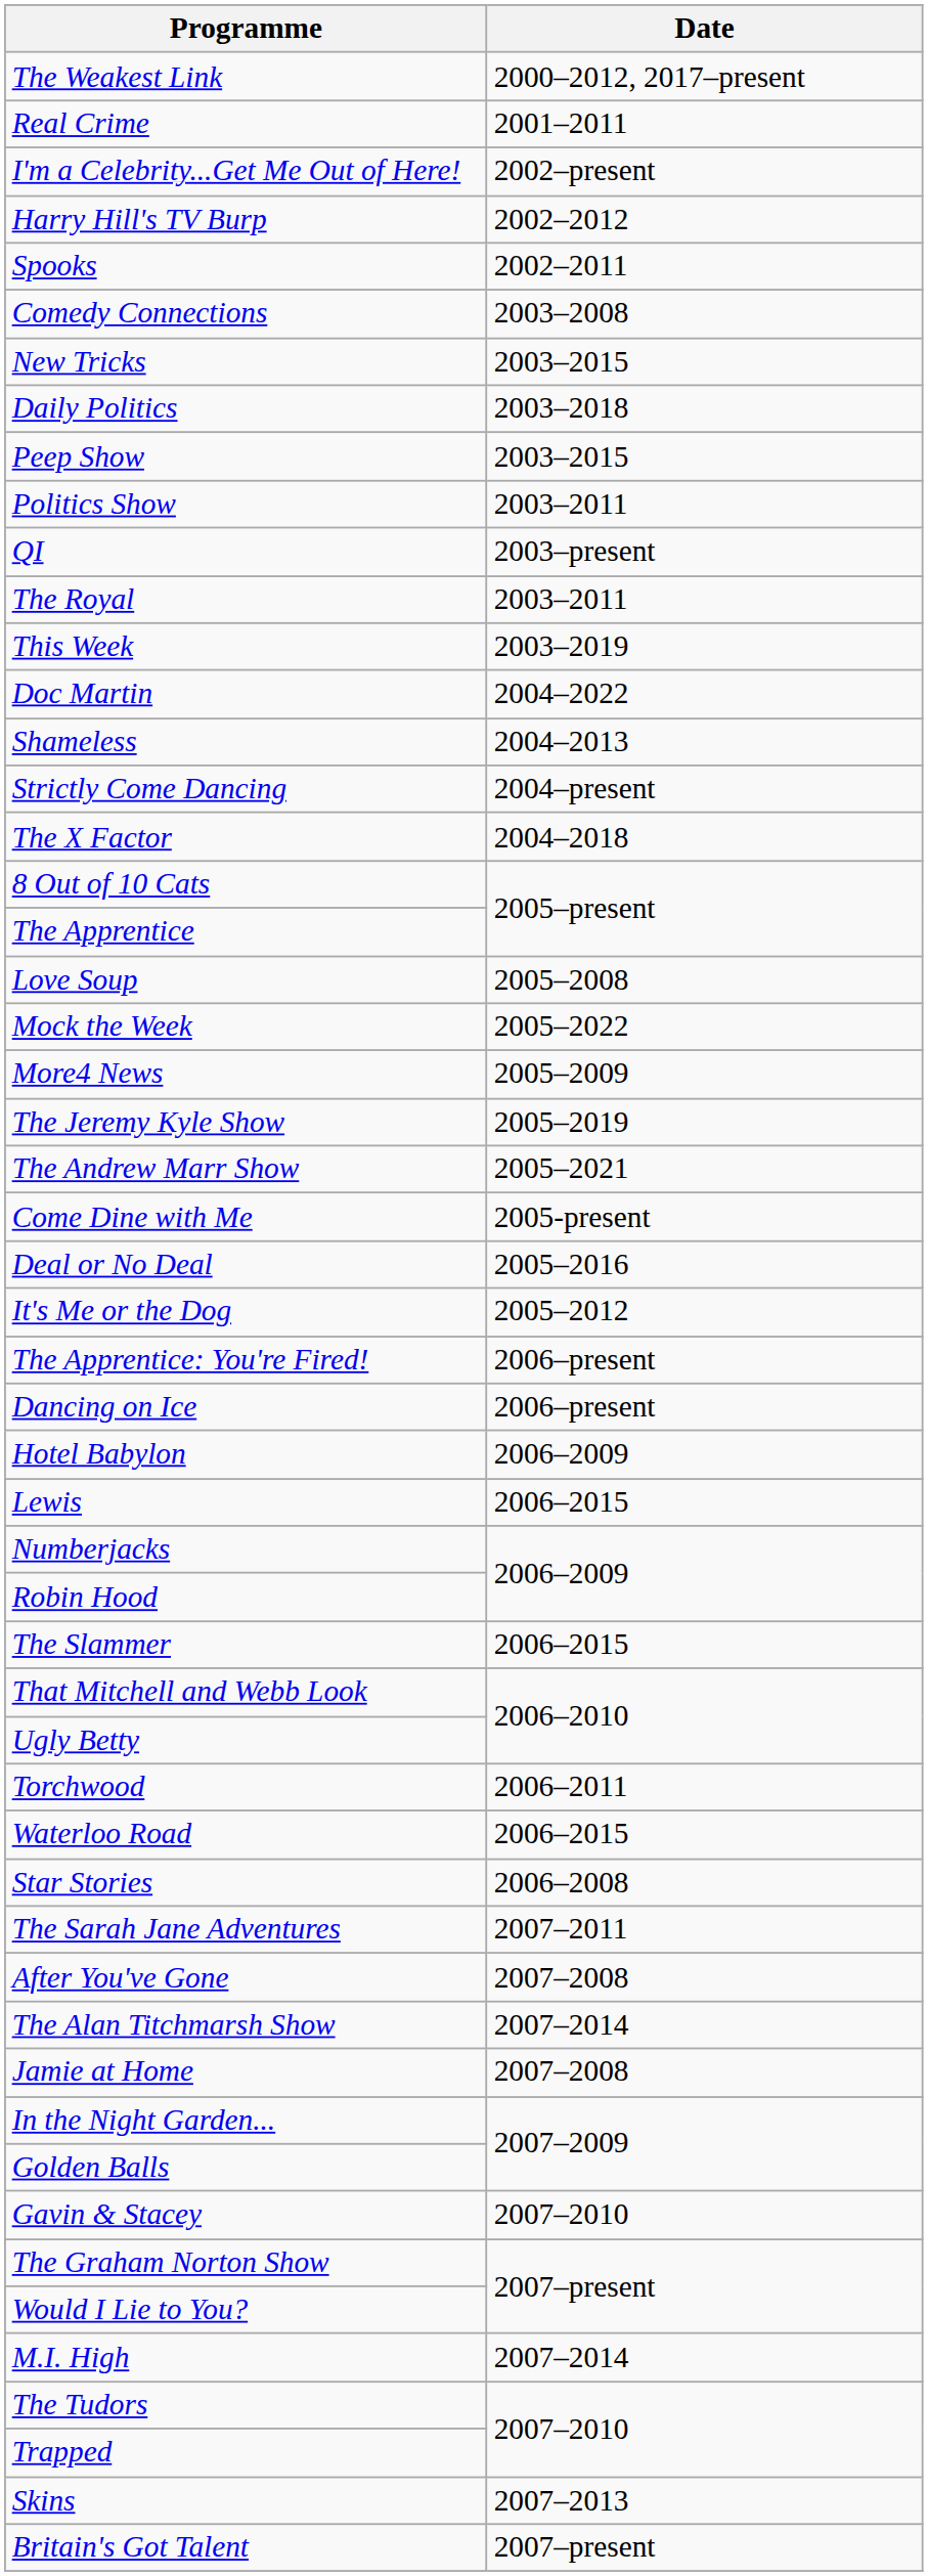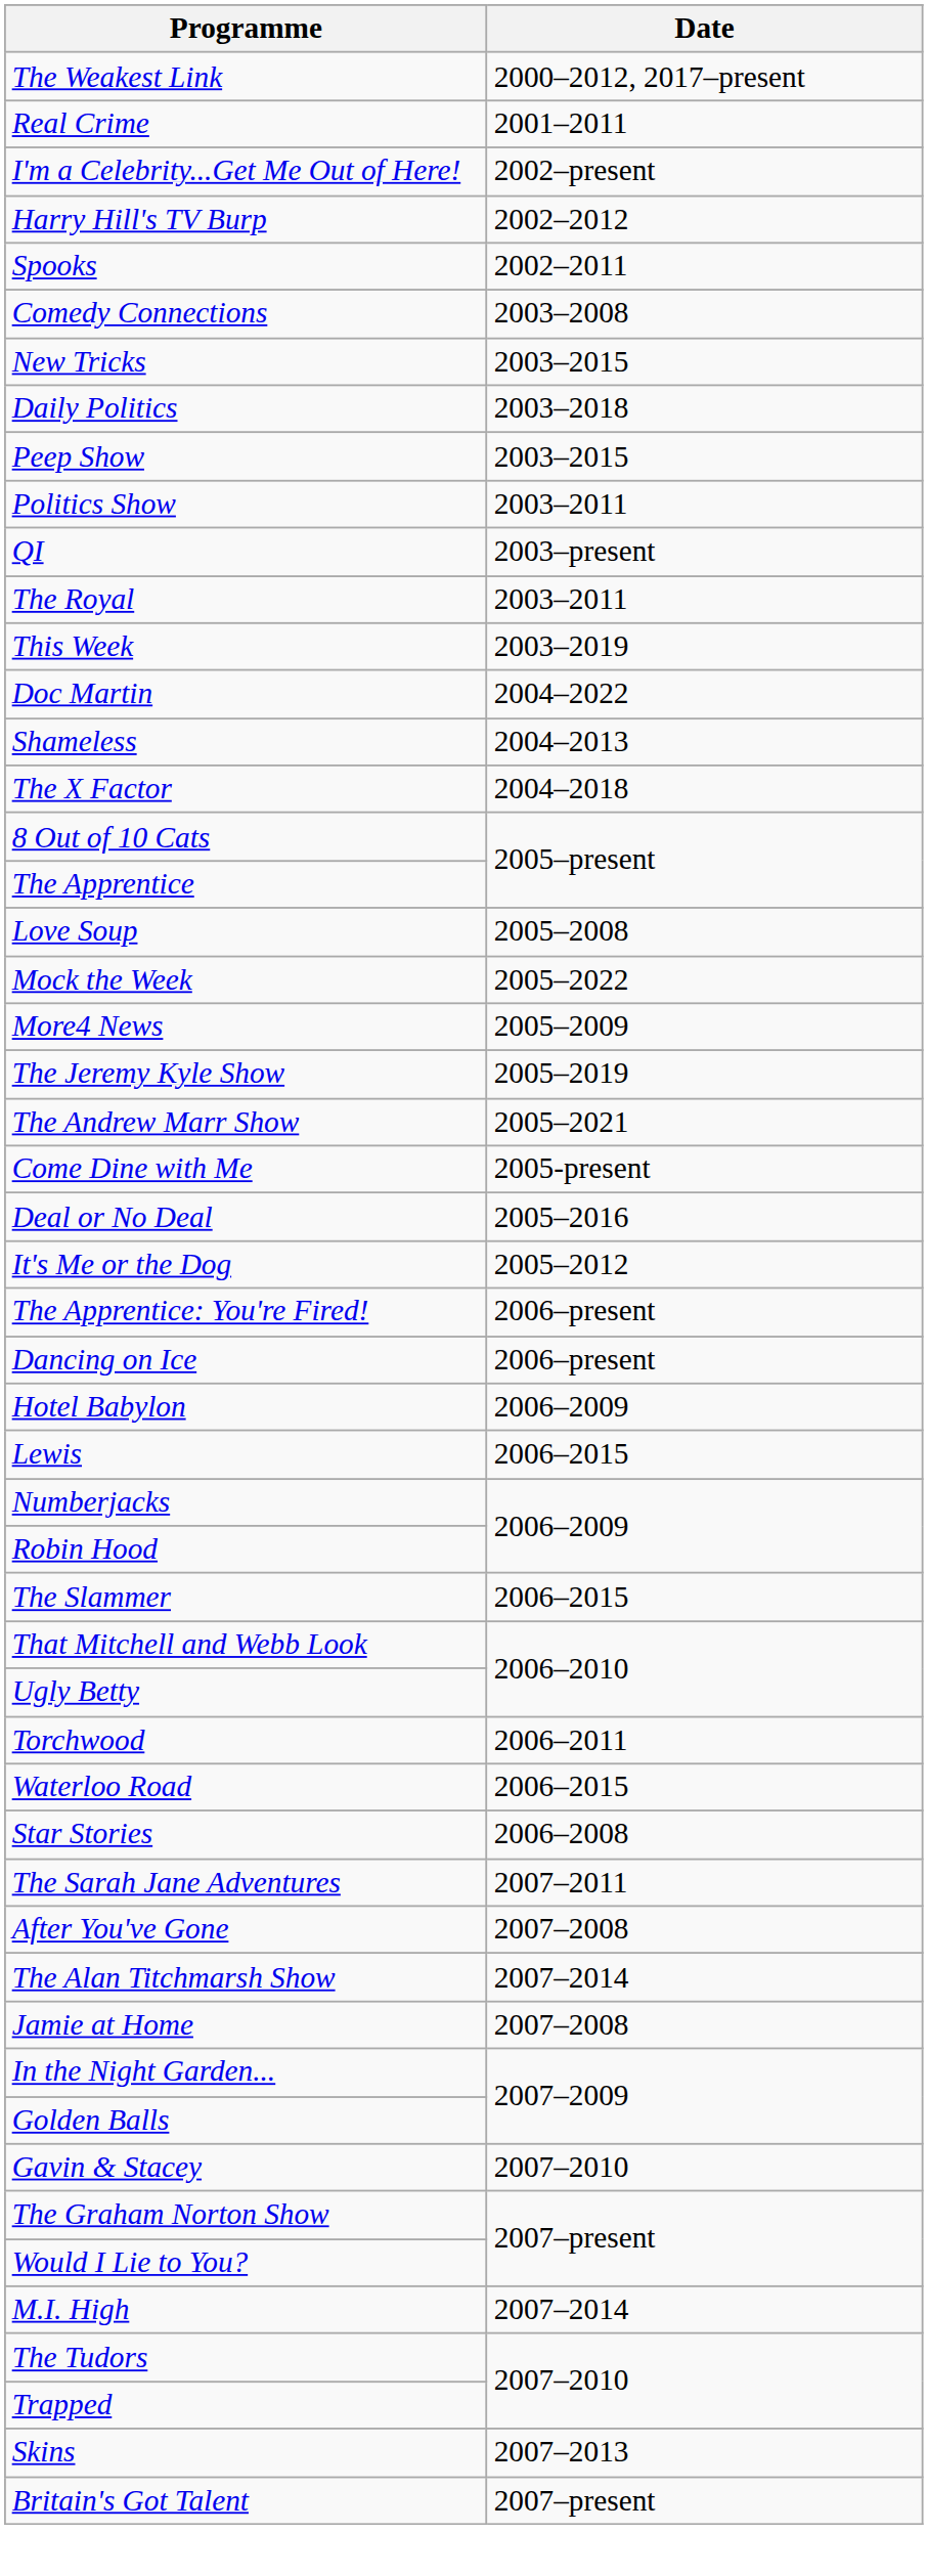 <table class="wikitable">
 <tr>
 <th width=250>Programme</th>
 <th width=225>Date</th>
 </tr>
 <tr>
 <td><em><a href='#'>The Weakest Link</a></em></td>
 <td>2000–2012, 2017–present</td>
 </tr>
 <tr>
 <td><em><a href='#'>Real Crime</a></em></td>
 <td>2001–2011</td>
 </tr>
 <tr>
 <td><em><a href='#'>I'm a Celebrity...Get Me Out of Here!</a></em></td>
 <td>2002–present</td>
 </tr>
 <tr>
 <td><em><a href='#'>Harry Hill's TV Burp</a></em></td>
 <td>2002–2012</td>
 </tr>
 <tr>
 <td><em><a href='#'>Spooks</a></em></td>
 <td>2002–2011</td>
 </tr>
 <tr>
 <td><em><a href='#'>Comedy Connections</a></em></td>
 <td>2003–2008</td>
 </tr>
 <tr>
 <td><em><a href='#'>New Tricks</a></em></td>
 <td>2003–2015</td>
 </tr>
 <tr>
 <td><em><a href='#'>Daily Politics</a></em></td>
 <td>2003–2018</td>
 </tr>
 <tr>
 <td><em><a href='#'>Peep Show</a></em></td>
 <td>2003–2015</td>
 </tr>
 <tr>
 <td><em><a href='#'>Politics Show</a></em></td>
 <td>2003–2011</td>
 </tr>
 <tr>
 <td><em><a href='#'>QI</a></em></td>
 <td>2003–present</td>
 </tr>
 <tr>
 <td><em><a href='#'>The Royal</a></em></td>
 <td>2003–2011</td>
 </tr>
 <tr>
 <td><em><a href='#'>This Week</a></em></td>
 <td>2003–2019</td>
 </tr>
 <tr>
 <td><em><a href='#'>Doc Martin</a></em></td>
 <td>2004–2022</td>
 </tr>
 <tr>
 <td><em><a href='#'>Shameless</a></em></td>
 <td>2004–2013</td>
-</tr>
-<tr>
-<td><em><a href='#'>Strictly Come Dancing</a></em></td>
-<td>2004–present</td>
 </tr>
 <tr>
 <td><em><a href='#'>The X Factor</a></em></td>
 <td>2004–2018</td>
 </tr>
 <tr>
 <td><em><a href='#'>8 Out of 10 Cats</a></em></td>
 <td rowspan="2">2005–present</td>
 </tr>
 <tr>
 <td><em><a href='#'>The Apprentice</a></em></td>
 </tr>
 <tr>
 <td><em><a href='#'>Love Soup</a></em></td>
 <td>2005–2008</td>
 </tr>
 <tr>
 <td><em><a href='#'>Mock the Week</a></em></td>
 <td>2005–2022</td>
 </tr>
 <tr>
 <td><em><a href='#'>More4 News</a></em></td>
 <td>2005–2009</td>
 </tr>
 <tr>
 <td><em><a href='#'>The Jeremy Kyle Show</a></em></td>
 <td>2005–2019</td>
 </tr>
 <tr>
 <td><em><a href='#'>The Andrew Marr Show</a></em></td>
 <td>2005–2021</td>
 </tr>
 <tr>
 <td><em><a href='#'>Come Dine with Me</a></em></td>
 <td>2005-present</td>
 </tr>
 <tr>
 <td><em><a href='#'>Deal or No Deal</a></em></td>
 <td>2005–2016</td>
 </tr>
 <tr>
 <td><em><a href='#'>It's Me or the Dog</a></em></td>
 <td>2005–2012</td>
 </tr>
 <tr>
 <td><em><a href='#'>The Apprentice: You're Fired!</a></em></td>
 <td>2006–present</td>
 </tr>
 <tr>
 <td><em><a href='#'>Dancing on Ice</a></em></td>
 <td>2006–present</td>
 </tr>
 <tr>
 <td><em><a href='#'>Hotel Babylon</a></em></td>
 <td>2006–2009</td>
 </tr>
 <tr>
 <td><em><a href='#'>Lewis</a></em></td>
 <td>2006–2015</td>
 </tr>
 <tr>
 <td><em><a href='#'>Numberjacks</a></em></td>
 <td rowspan="2">2006–2009</td>
 </tr>
 <tr>
 <td><em><a href='#'>Robin Hood</a></em></td>
 </tr>
 <tr>
 <td><em><a href='#'>The Slammer</a></em></td>
 <td>2006–2015</td>
 </tr>
 <tr>
 <td><em><a href='#'>That Mitchell and Webb Look</a></em></td>
 <td rowspan="2">2006–2010</td>
 </tr>
 <tr>
 <td><em><a href='#'>Ugly Betty</a></em></td>
 </tr>
 <tr>
 <td><em><a href='#'>Torchwood</a></em></td>
 <td>2006–2011</td>
 </tr>
 <tr>
 <td><em><a href='#'>Waterloo Road</a></em></td>
 <td>2006–2015</td>
 </tr>
 <tr>
 <td><em><a href='#'>Star Stories</a></em></td>
 <td>2006–2008</td>
 </tr>
 <tr>
 <td><em><a href='#'>The Sarah Jane Adventures</a></em></td>
 <td>2007–2011</td>
 </tr>
 <tr>
 <td><em><a href='#'>After You've Gone</a></em></td>
 <td>2007–2008</td>
 </tr>
 <tr>
 <td><em><a href='#'>The Alan Titchmarsh Show</a></em></td>
 <td>2007–2014</td>
 </tr>
 <tr>
 <td><em><a href='#'>Jamie at Home</a></em></td>
 <td>2007–2008</td>
 </tr>
 <tr>
 <td><em><a href='#'>In the Night Garden...</a></em></td>
 <td rowspan="2">2007–2009</td>
 </tr>
 <tr>
 <td><em><a href='#'>Golden Balls</a></em></td>
 </tr>
 <tr>
 <td><em><a href='#'>Gavin & Stacey</a></em></td>
 <td>2007–2010</td>
 </tr>
 <tr>
 <td><em><a href='#'>The Graham Norton Show</a></em></td>
 <td rowspan="2">2007–present</td>
 </tr>
 <tr>
 <td><em><a href='#'>Would I Lie to You?</a></em></td>
 </tr>
 <tr>
 <td><em><a href='#'>M.I. High</a></em></td>
 <td>2007–2014</td>
 </tr>
 <tr>
 <td><em><a href='#'>The Tudors</a></em></td>
 <td rowspan="2">2007–2010</td>
 </tr>
 <tr>
 <td><em><a href='#'>Trapped</a></em></td>
 </tr>
 <tr>
 <td><em><a href='#'>Skins</a></em></td>
 <td>2007–2013</td>
 </tr>
 <tr>
 <td><em><a href='#'>Britain's Got Talent</a></em></td>
 <td>2007–present</td>
 </tr>
 </table>
